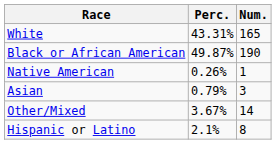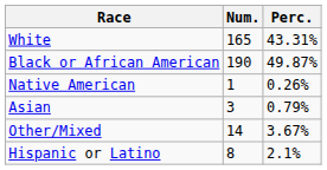 <table class="wikitable">
 <tr>
 <th>Race</th>
+<th>Num.</th>
 <th>Perc.</th>
-<th>Num.</th>
 </tr>
 <tr>
 <td><a href='#'>White</a></td>
+<td>165</td>
 <td>43.31%</td>
-<td>165</td>
 </tr>
 <tr>
 <td><a href='#'>Black or African American</a></td>
+<td>190</td>
 <td>49.87%</td>
-<td>190</td>
 </tr>
 <tr>
 <td><a href='#'>Native American</a></td>
+<td>1</td>
 <td>0.26%</td>
-<td>1</td>
 </tr>
 <tr>
 <td><a href='#'>Asian</a></td>
+<td>3</td>
 <td>0.79%</td>
-<td>3</td>
 </tr>
 <tr>
 <td><a href='#'>Other/Mixed</a></td>
+<td>14</td>
 <td>3.67%</td>
-<td>14</td>
 </tr>
 <tr>
 <td><a href='#'>Hispanic</a> or <a href='#'>Latino</a></td>
+<td>8</td>
 <td>2.1%</td>
-<td>8</td>
 </tr>
 </table>
